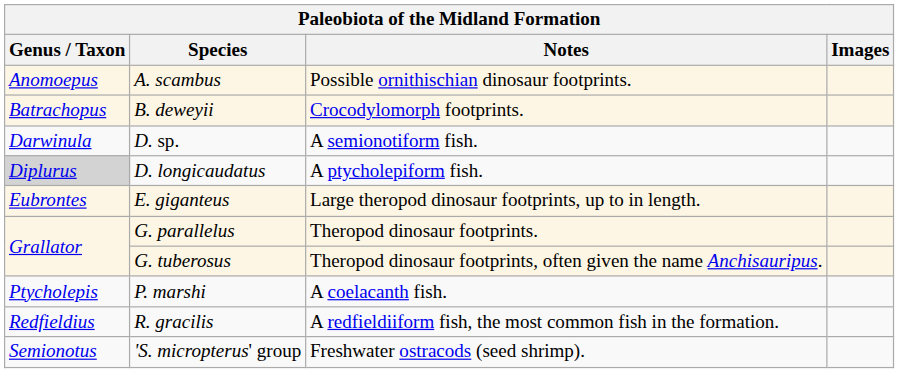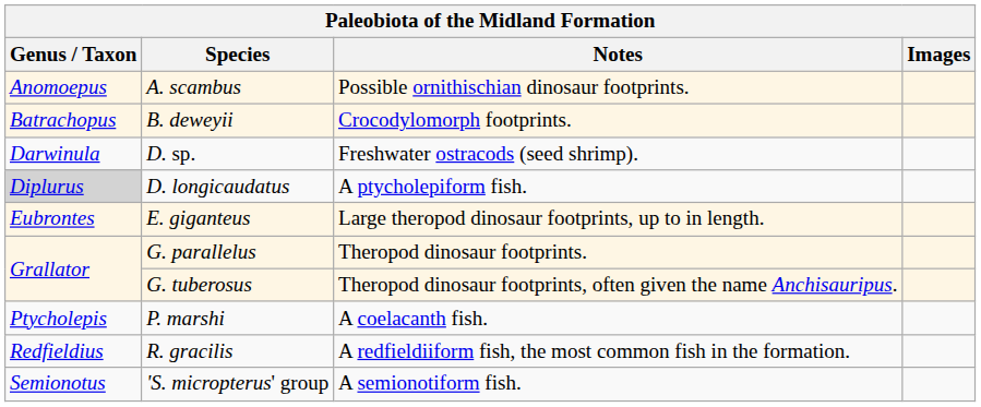 <table class="wikitable" align="center">
 <tr>
 <th colspan="4" align="center"><strong>Paleobiota of the Midland Formation</strong></th>
 </tr>
 <tr>
 <th>Genus / Taxon</th>
 <th>Species</th>
 <th>Notes</th>
 <th>Images</th>
 </tr>
 <tr>
 <td style="background:#FEF6E4;"><em><a href='#'>Anomoepus</a></em></td>
 <td style="background:#FEF6E4;"><em>A. scambus</em></td>
 <td style="background:#FEF6E4;">Possible <a href='#'>ornithischian</a> dinosaur footprints.</td>
 <td style="background:#FEF6E4;"></td>
 </tr>
 <tr>
 <td style="background:#FEF6E4;"><em><a href='#'>Batrachopus</a></em></td>
 <td style="background:#FEF6E4;"><em>B. deweyii</em></td>
 <td style="background:#FEF6E4;"><a href='#'>Crocodylomorph</a> footprints.</td>
 <td style="background:#FEF6E4;"></td>
 </tr>
 <tr>
 <td><em><a href='#'>Darwinula</a></em></td>
 <td><em>D.</em> sp.</td>
-<td>A <a href='#'>semionotiform</a> fish.</td>
+<td>Freshwater <a href='#'>ostracods</a> (seed shrimp).</td>
 <td></td>
 </tr>
 <tr>
 <td style="background: lightgrey;"><em><a href='#'>Diplurus</a></em></td>
 <td><em>D. longicaudatus</em></td>
 <td>A <a href='#'>ptycholepiform</a> fish.</td>
 <td></td>
 </tr>
 <tr>
 <td style="background:#FEF6E4;"><em><a href='#'>Eubrontes</a></em></td>
 <td style="background:#FEF6E4;"><em>E. giganteus</em></td>
 <td style="background:#FEF6E4;">Large theropod dinosaur footprints, up to  in length.</td>
 <td style="background:#FEF6E4;"></td>
 </tr>
 <tr>
 <td style="background:#FEF6E4;" rowspan="2"><em><a href='#'>Grallator</a></em></td>
 <td style="background:#FEF6E4;"><em>G. parallelus</em></td>
 <td style="background:#FEF6E4;">Theropod dinosaur footprints.</td>
 <td style="background:#FEF6E4;"></td>
 </tr>
 <tr>
 <td style="background:#FEF6E4;"><em>G. tuberosus</em></td>
 <td style="background:#FEF6E4;">Theropod dinosaur footprints, often given the name <em><a href='#'>Anchisauripus</a></em>.</td>
 <td style="background:#FEF6E4;"></td>
 </tr>
 <tr>
 <td><em><a href='#'>Ptycholepis</a></em></td>
 <td><em>P. marshi</em></td>
 <td>A <a href='#'>coelacanth</a> fish.</td>
 <td></td>
 </tr>
 <tr>
 <td><em><a href='#'>Redfieldius</a></em></td>
 <td><em>R. gracilis</em></td>
 <td>A <a href='#'>redfieldiiform</a> fish, the most common fish in the formation.</td>
 <td></td>
 </tr>
 <tr>
 <td><em><a href='#'>Semionotus</a></em></td>
 <td><em>'S. micropterus</em>' group</td>
-<td>Freshwater <a href='#'>ostracods</a> (seed shrimp).</td>
+<td>A <a href='#'>semionotiform</a> fish.</td>
 <td></td>
 </tr>
 </table>
